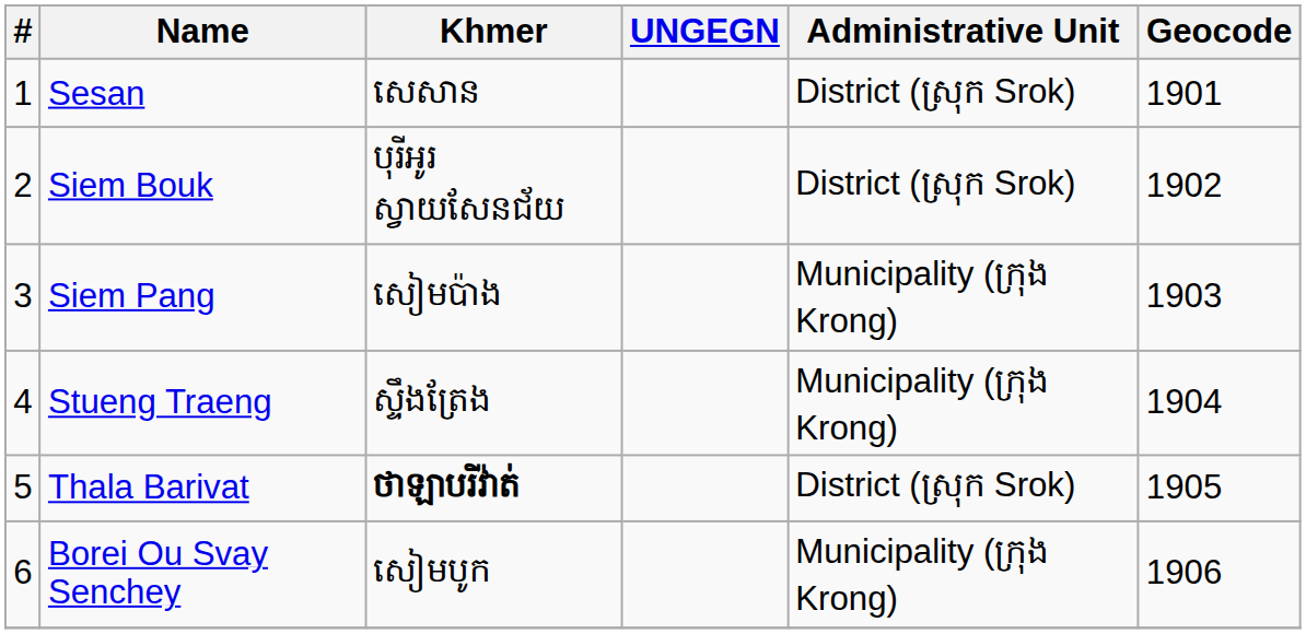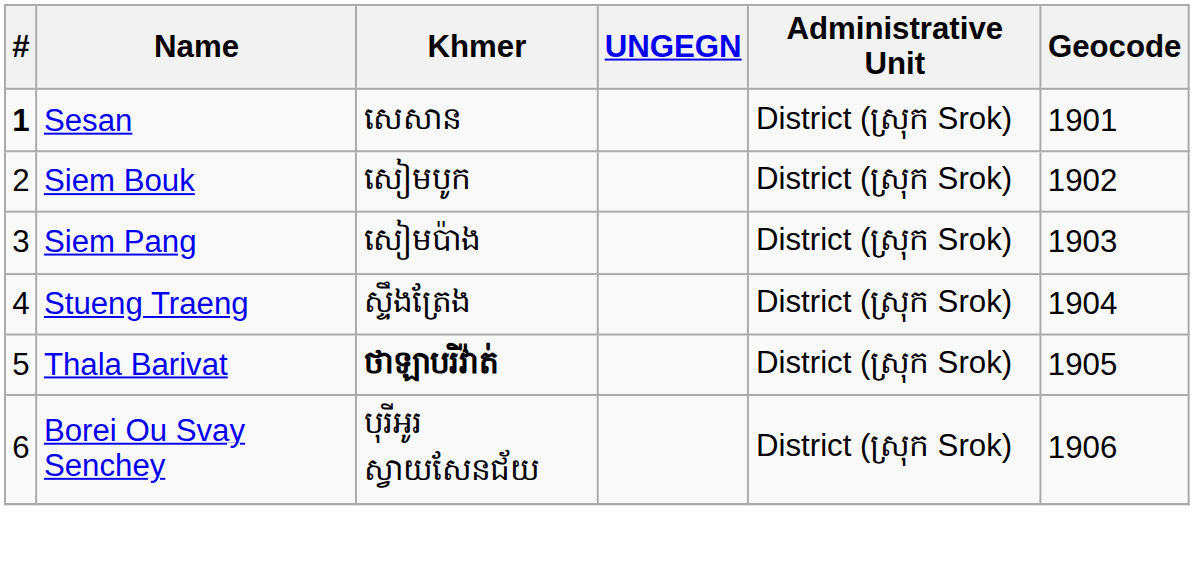 <table class="wikitable sortable">
 <tr>
 <th>#</th>
 <th>Name</th>
 <th>Khmer</th>
 <th><a href='#'>UNGEGN</a></th>
 <th>Administrative Unit</th>
 <th>Geocode</th>
 </tr>
 <tr>
-<td>1</td>
+<td><strong>1</strong></td>
 <td><a href='#'>Sesan</a></td>
 <td>សេសាន</td>
 <td></td>
 <td>District (ស្រុក Srok)</td>
 <td>1901</td>
 </tr>
 <tr>
 <td>2</td>
 <td><a href='#'>Siem Bouk</a></td>
-<td>បុរីអូរស្វាយសែនជ័យ</td>
+<td>សៀមបូក</td>
 <td></td>
 <td>District (ស្រុក Srok)</td>
 <td>1902</td>
 </tr>
 <tr>
 <td>3</td>
 <td><a href='#'>Siem Pang</a></td>
 <td>សៀមប៉ាង</td>
 <td></td>
-<td>Municipality (ក្រុង Krong)</td>
+<td>District (ស្រុក Srok)</td>
 <td>1903</td>
 </tr>
 <tr>
 <td>4</td>
 <td><a href='#'>Stueng Traeng</a></td>
 <td>ស្ទឹងត្រែង</td>
 <td></td>
-<td>Municipality (ក្រុង Krong)</td>
+<td>District (ស្រុក Srok)</td>
 <td>1904</td>
 </tr>
 <tr>
 <td>5</td>
 <td><a href='#'>Thala Barivat</a></td>
 <td><strong>ថាឡាបរិវ៉ាត់</strong></td>
 <td></td>
 <td>District (ស្រុក Srok)</td>
 <td>1905</td>
 </tr>
 <tr>
 <td>6</td>
 <td><a href='#'>Borei Ou Svay Senchey</a></td>
-<td>សៀមបូក</td>
+<td>បុរីអូរស្វាយសែនជ័យ</td>
 <td></td>
-<td>Municipality (ក្រុង Krong)</td>
+<td>District (ស្រុក Srok)</td>
 <td>1906</td>
 </tr>
 <tr>
 </tr>
 </table>
